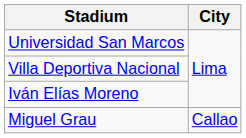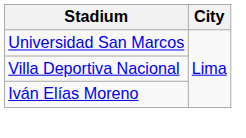 <table class="wikitable sortable">
 <tr>
 <th>Stadium</th>
 <th>City</th>
 </tr>
 <tr>
 <td><a href='#'>Universidad San Marcos</a></td>
 <td rowspan=3><a href='#'>Lima</a></td>
 </tr>
 <tr>
 <td><a href='#'>Villa Deportiva Nacional</a></td>
 </tr>
 <tr>
 <td><a href='#'>Iván Elías Moreno</a></td>
 </tr>
-<tr>
-<td><a href='#'>Miguel Grau</a></td>
-<td><a href='#'>Callao</a></td>
-</tr>
 </table>
